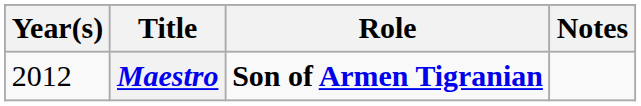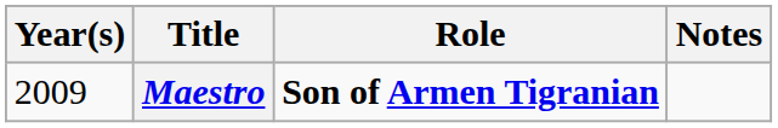 <table class="wikitable sortable plainrowheaders">
 <tr>
 <th>Year(s)</th>
 <th>Title</th>
 <th>Role</th>
 <th class=unsortable>Notes</th>
 </tr>
 <tr>
-<td>2012</td>
+<td>2009</td>
 <th scope="row"><em><a href='#'>Maestro</a></em></th>
 <td><strong>Son of <a href='#'>Armen Tigranian</a></strong></td>
 <td></td>
 </tr>
 </table>
